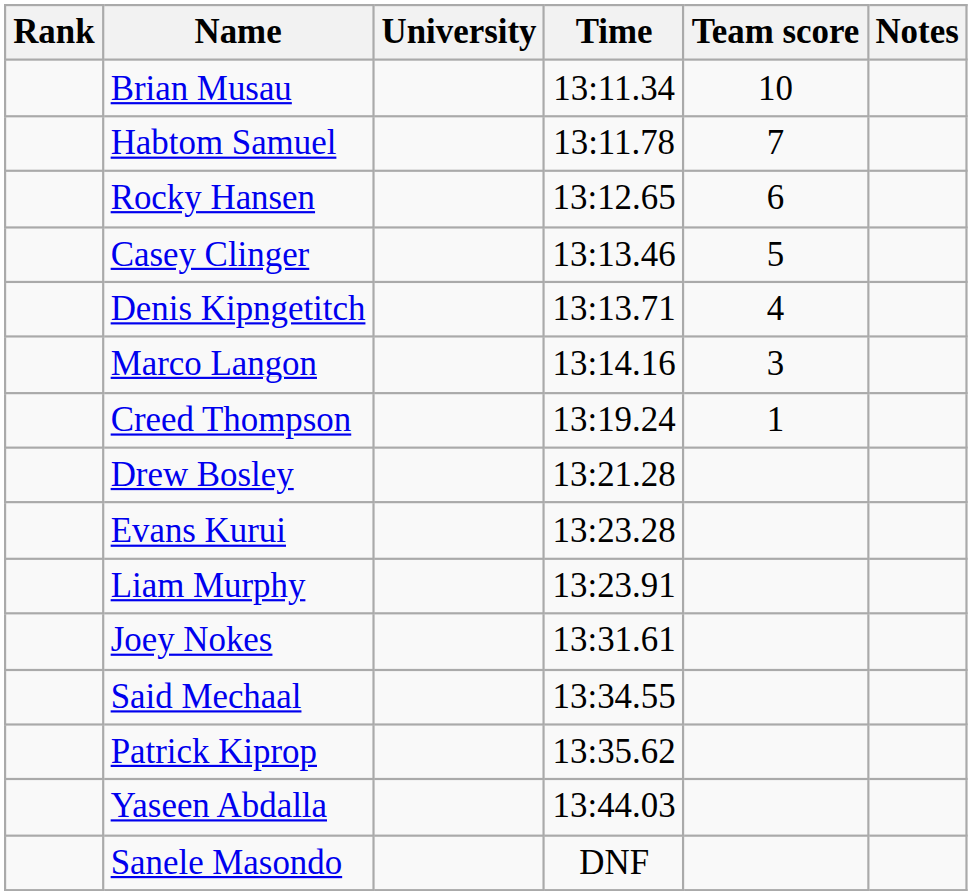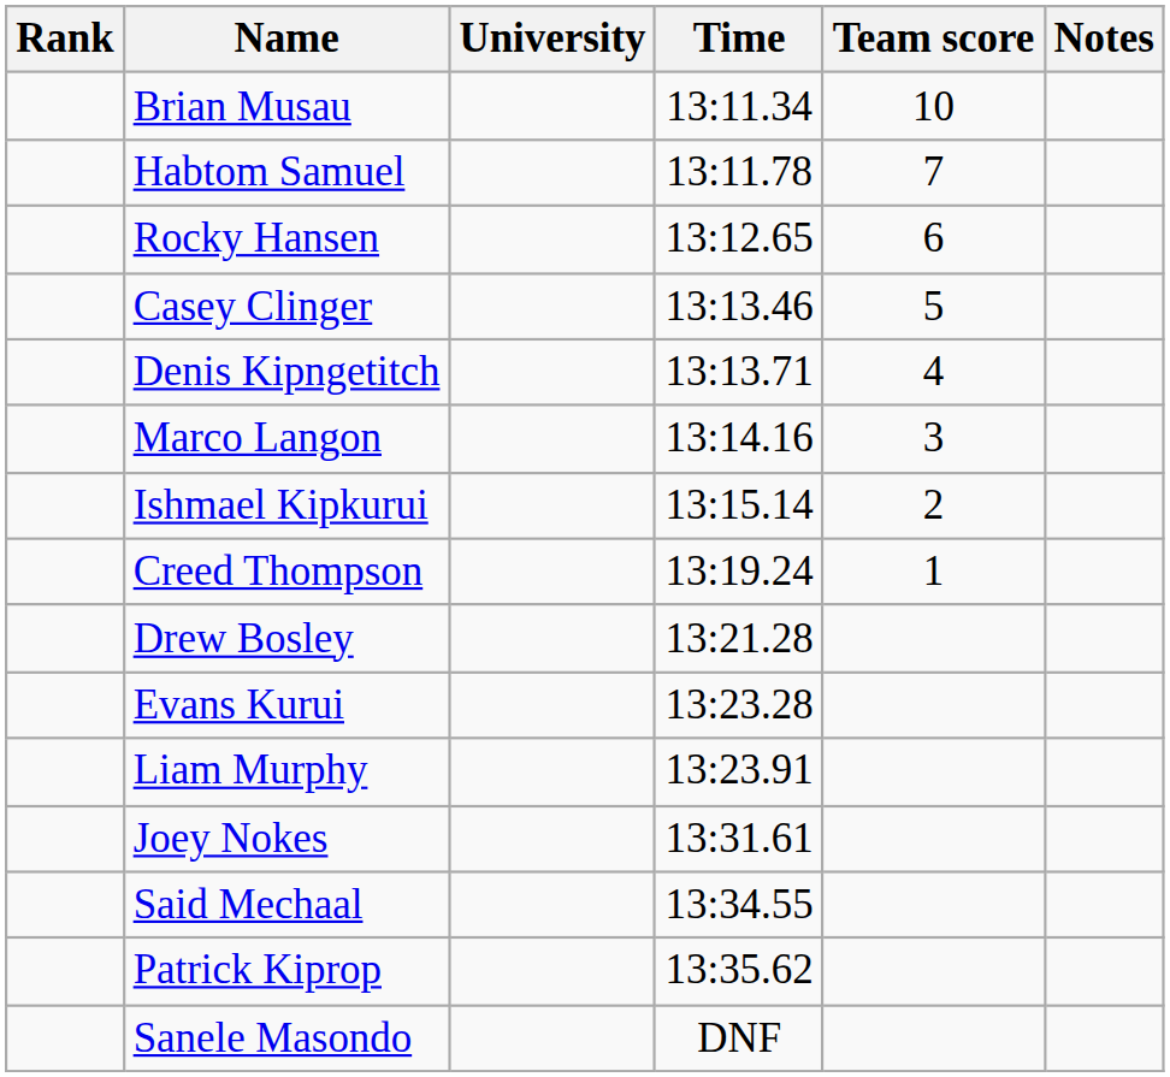 <table class="wikitable sortable" style="text-align:center">
 <tr>
 <th>Rank</th>
 <th>Name</th>
 <th>University</th>
 <th>Time</th>
 <th>Team score</th>
 <th>Notes</th>
 </tr>
 <tr>
 <td></td>
 <td align=left> <a href='#'>Brian Musau</a></td>
 <td></td>
 <td>13:11.34</td>
 <td>10</td>
 <td></td>
 </tr>
 <tr>
 <td></td>
 <td align=left> <a href='#'>Habtom Samuel</a></td>
 <td></td>
 <td>13:11.78</td>
 <td>7</td>
 <td></td>
 </tr>
 <tr>
 <td></td>
 <td align=left> <a href='#'>Rocky Hansen</a></td>
 <td></td>
 <td>13:12.65</td>
 <td>6</td>
 <td></td>
 </tr>
 <tr>
 <td></td>
 <td align=left> <a href='#'>Casey Clinger</a></td>
 <td></td>
 <td>13:13.46</td>
 <td>5</td>
 <td></td>
 </tr>
 <tr>
 <td></td>
 <td align=left> <a href='#'>Denis Kipngetitch</a></td>
 <td></td>
 <td>13:13.71</td>
 <td>4</td>
 <td></td>
 </tr>
 <tr>
 <td></td>
 <td align=left> <a href='#'>Marco Langon</a></td>
 <td></td>
 <td>13:14.16</td>
 <td>3</td>
+<td></td>
+</tr>
+<tr>
+<td></td>
+<td align=left> <a href='#'>Ishmael Kipkurui</a></td>
+<td></td>
+<td>13:15.14</td>
+<td>2</td>
 <td></td>
 </tr>
 <tr>
 <td></td>
 <td align=left> <a href='#'>Creed Thompson</a></td>
 <td></td>
 <td>13:19.24</td>
 <td>1</td>
 <td></td>
 </tr>
 <tr>
 <td></td>
 <td align=left> <a href='#'>Drew Bosley</a></td>
 <td></td>
 <td>13:21.28</td>
 <td></td>
 <td></td>
 </tr>
 <tr>
 <td></td>
 <td align=left> <a href='#'>Evans Kurui</a></td>
 <td></td>
 <td>13:23.28</td>
 <td></td>
 <td></td>
 </tr>
 <tr>
 <td></td>
 <td align=left> <a href='#'>Liam Murphy</a></td>
 <td></td>
 <td>13:23.91</td>
 <td></td>
 <td></td>
 </tr>
 <tr>
 <td></td>
 <td align=left> <a href='#'>Joey Nokes</a></td>
 <td></td>
 <td>13:31.61</td>
 <td></td>
 <td></td>
 </tr>
 <tr>
 <td></td>
 <td align=left> <a href='#'>Said Mechaal</a></td>
 <td></td>
 <td>13:34.55</td>
 <td></td>
 <td></td>
 </tr>
 <tr>
 <td></td>
 <td align=left> <a href='#'>Patrick Kiprop</a></td>
 <td></td>
 <td>13:35.62</td>
 <td></td>
 <td></td>
 </tr>
 <tr>
 <td></td>
-<td align=left> <a href='#'>Yaseen Abdalla</a></td>
-<td></td>
-<td>13:44.03</td>
-<td></td>
-<td></td>
-</tr>
-<tr>
-<td></td>
 <td align=left> <a href='#'>Sanele Masondo</a></td>
 <td></td>
 <td>DNF</td>
 <td></td>
 <td></td>
 </tr>
 </table>
